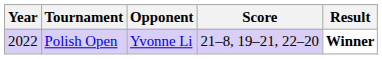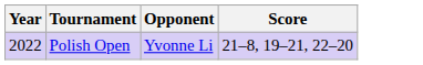 <table class="sortable wikitable" style="font-size: 90%;">
 <tr>
 <th>Year</th>
 <th>Tournament</th>
 <th>Opponent</th>
 <th>Score</th>
-<th>Result</th>
 </tr>
 <tr style="background:#D8CEF6">
 <td align="center">2022</td>
 <td align="left"><a href='#'>Polish Open</a></td>
 <td align="left"> <a href='#'>Yvonne Li</a></td>
 <td align="left">21–8, 19–21, 22–20</td>
-<td style="text-align:left; background:white"> <strong>Winner</strong></td>
 </tr>
 </table>
